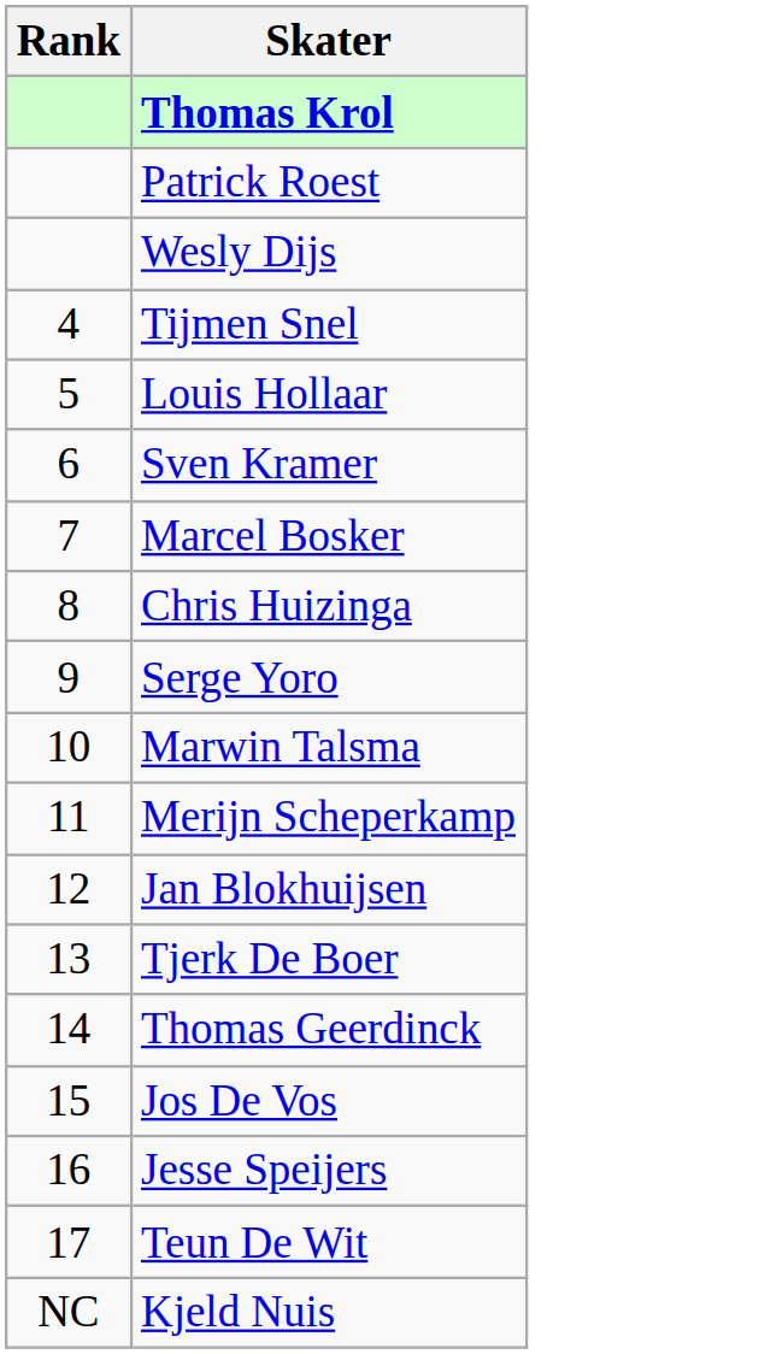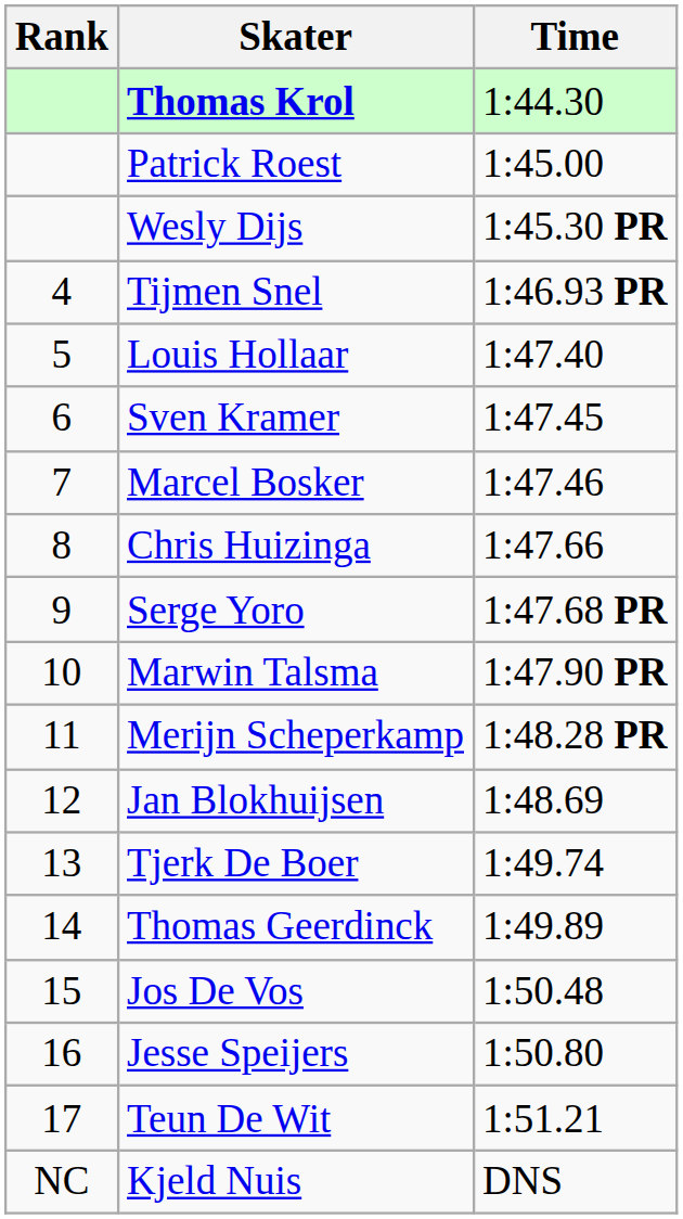 <table class="wikitable">
 <tr>
 <th>Rank</th>
 <th>Skater</th>
+<th>Time</th>
 </tr>
 <tr bgcolor=ccffcc>
 <td style="text-align:center"></td>
 <td><strong><a href='#'>Thomas Krol</a></strong></td>
+<td>1:44.30</td>
 </tr>
 <tr>
 <td style="text-align:center"></td>
 <td><a href='#'>Patrick Roest</a></td>
+<td>1:45.00</td>
 </tr>
 <tr>
 <td style="text-align:center"></td>
 <td><a href='#'>Wesly Dijs</a></td>
+<td>1:45.30 <strong>PR</strong></td>
 </tr>
 <tr>
 <td style="text-align:center">4</td>
 <td><a href='#'>Tijmen Snel</a></td>
+<td>1:46.93 <strong>PR</strong></td>
 </tr>
 <tr>
 <td style="text-align:center">5</td>
 <td><a href='#'>Louis Hollaar</a></td>
+<td>1:47.40</td>
 </tr>
 <tr>
 <td style="text-align:center">6</td>
 <td><a href='#'>Sven Kramer</a></td>
+<td>1:47.45</td>
 </tr>
 <tr>
 <td style="text-align:center">7</td>
 <td><a href='#'>Marcel Bosker</a></td>
+<td>1:47.46</td>
 </tr>
 <tr>
 <td style="text-align:center">8</td>
 <td><a href='#'>Chris Huizinga</a></td>
+<td>1:47.66</td>
 </tr>
 <tr>
 <td style="text-align:center">9</td>
 <td><a href='#'>Serge Yoro</a></td>
+<td>1:47.68 <strong>PR</strong></td>
 </tr>
 <tr>
 <td style="text-align:center">10</td>
 <td><a href='#'>Marwin Talsma</a></td>
+<td>1:47.90 <strong>PR</strong></td>
 </tr>
 <tr>
 <td style="text-align:center">11</td>
 <td><a href='#'>Merijn Scheperkamp</a></td>
+<td>1:48.28 <strong>PR</strong></td>
 </tr>
 <tr>
 <td style="text-align:center">12</td>
 <td><a href='#'>Jan Blokhuijsen</a></td>
+<td>1:48.69</td>
 </tr>
 <tr>
 <td style="text-align:center">13</td>
 <td><a href='#'>Tjerk De Boer</a></td>
+<td>1:49.74</td>
 </tr>
 <tr>
 <td style="text-align:center">14</td>
 <td><a href='#'>Thomas Geerdinck</a></td>
+<td>1:49.89</td>
 </tr>
 <tr>
 <td style="text-align:center">15</td>
 <td><a href='#'>Jos De Vos</a></td>
+<td>1:50.48</td>
 </tr>
 <tr>
 <td style="text-align:center">16</td>
 <td><a href='#'>Jesse Speijers</a></td>
+<td>1:50.80</td>
 </tr>
 <tr>
 <td style="text-align:center">17</td>
 <td><a href='#'>Teun De Wit</a></td>
+<td>1:51.21</td>
 </tr>
 <tr>
 <td style="text-align:center">NC</td>
 <td><a href='#'>Kjeld Nuis</a></td>
+<td>DNS</td>
 </tr>
 </table>
